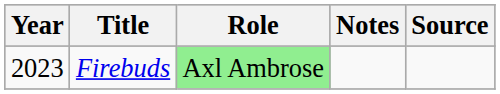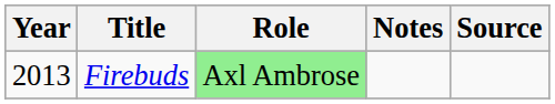 <table class="wikitable">
 <tr>
 <th>Year</th>
 <th>Title</th>
 <th>Role</th>
 <th>Notes</th>
 <th>Source</th>
 </tr>
 <tr>
-<td>2023</td>
+<td>2013</td>
 <td><em><a href='#'>Firebuds</a></em></td>
 <td style="background: lightgreen;">Axl Ambrose</td>
 <td></td>
 <td></td>
 </tr>
 </table>
